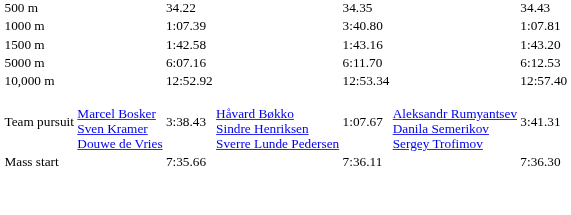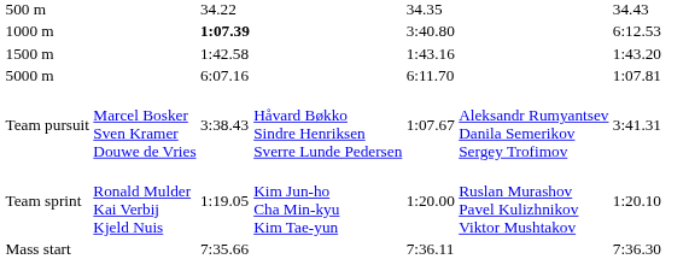 <table>
 <tr>
 <td>500 m<br></td>
 <td></td>
 <td>34.22</td>
 <td></td>
 <td>34.35</td>
 <td></td>
 <td>34.43</td>
 </tr>
 <tr>
 <td>1000 m<br></td>
 <td></td>
-<td>1:07.39</td>
+<td><strong>1:07.39</strong></td>
 <td></td>
 <td>3:40.80</td>
 <td></td>
-<td>1:07.81</td>
+<td>6:12.53</td>
 </tr>
 <tr>
 <td>1500 m<br></td>
 <td></td>
 <td>1:42.58</td>
 <td></td>
 <td>1:43.16</td>
 <td></td>
 <td>1:43.20</td>
 </tr>
 <tr>
 <td>5000 m<br></td>
 <td></td>
 <td>6:07.16</td>
 <td></td>
 <td>6:11.70</td>
 <td></td>
-<td>6:12.53</td>
-</tr>
-<tr>
-<td>10,000 m<br></td>
-<td></td>
-<td>12:52.92</td>
-<td></td>
-<td>12:53.34</td>
-<td></td>
-<td>12:57.40</td>
+<td>1:07.81</td>
 </tr>
 <tr>
 <td>Team pursuit<br></td>
 <td><br><a href='#'>Marcel Bosker</a><br><a href='#'>Sven Kramer</a><br><a href='#'>Douwe de Vries</a></td>
 <td>3:38.43</td>
 <td><br><a href='#'>Håvard Bøkko</a><br><a href='#'>Sindre Henriksen</a><br><a href='#'>Sverre Lunde Pedersen</a></td>
 <td>1:07.67</td>
 <td><br><a href='#'>Aleksandr Rumyantsev</a><br><a href='#'>Danila Semerikov</a><br><a href='#'>Sergey Trofimov</a></td>
 <td>3:41.31</td>
 </tr>
 <tr>
+<td>Team sprint<br></td>
+<td><br><a href='#'>Ronald Mulder</a><br><a href='#'>Kai Verbij</a><br><a href='#'>Kjeld Nuis</a></td>
+<td>1:19.05</td>
+<td><br><a href='#'>Kim Jun-ho</a><br><a href='#'>Cha Min-kyu</a><br><a href='#'>Kim Tae-yun</a></td>
+<td>1:20.00</td>
+<td><br><a href='#'>Ruslan Murashov</a><br><a href='#'>Pavel Kulizhnikov</a><br><a href='#'>Viktor Mushtakov</a></td>
+<td>1:20.10</td>
+</tr>
+<tr>
 <td>Mass start<br></td>
 <td></td>
 <td>7:35.66</td>
 <td></td>
 <td>7:36.11</td>
 <td></td>
 <td>7:36.30</td>
 </tr>
 </table>
